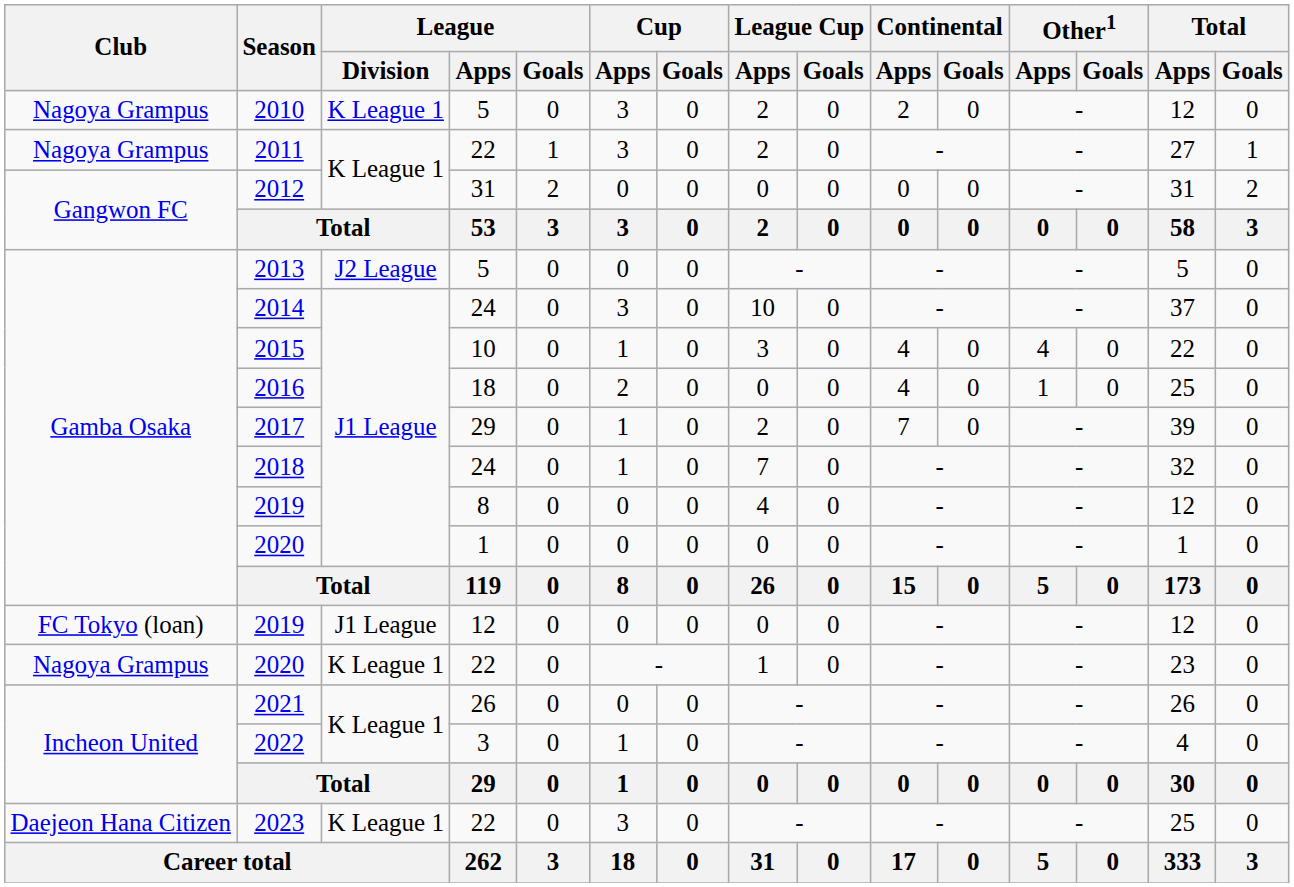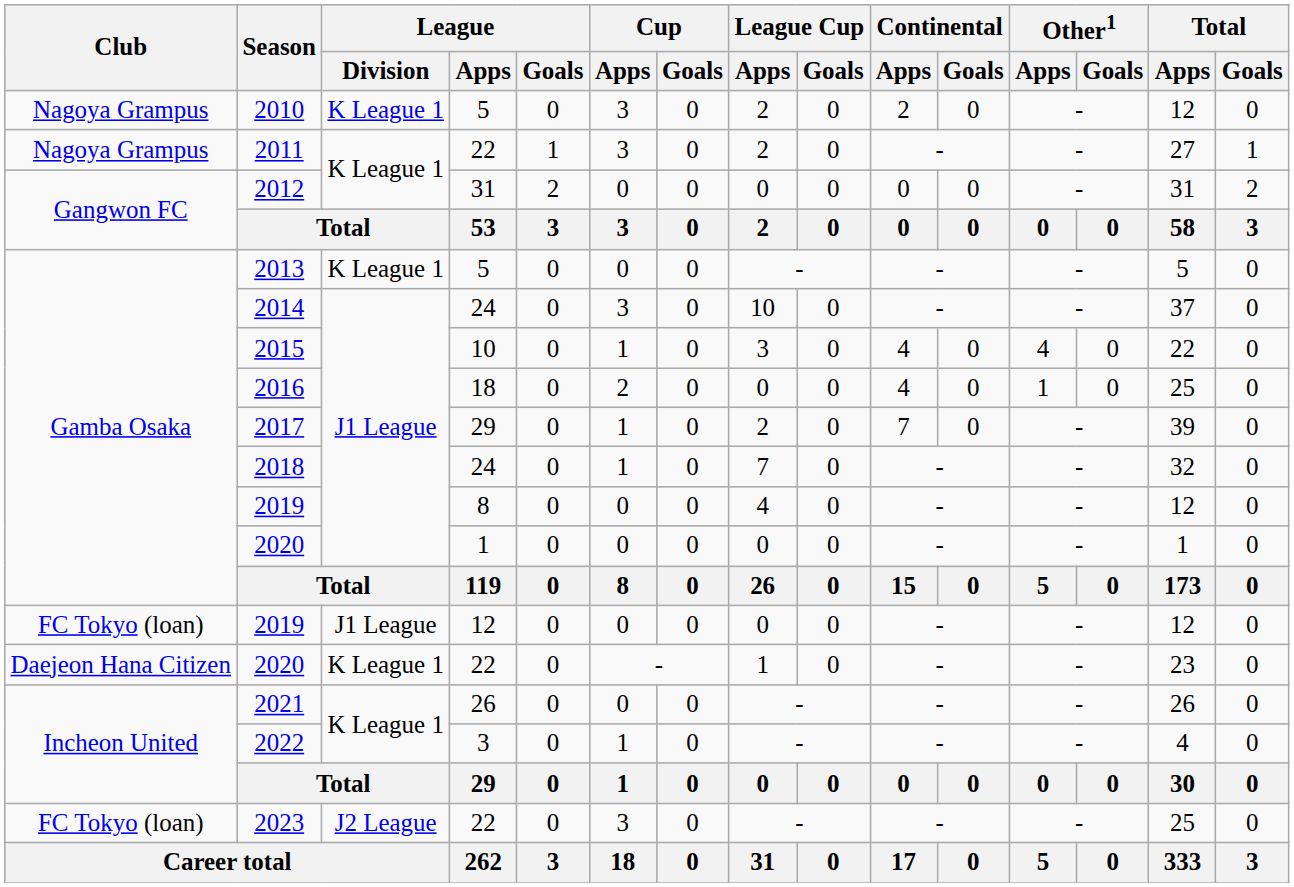 <table class="wikitable" style="text-align:center">
 <tr>
 <th rowspan=2>Club</th>
 <th rowspan=2>Season</th>
 <th colspan=3>League</th>
 <th colspan=2>Cup</th>
 <th colspan=2>League Cup</th>
 <th colspan=2>Continental</th>
 <th colspan=2>Other<sup>1</sup></th>
 <th colspan=2>Total</th>
 </tr>
 <tr>
 <th>Division</th>
 <th>Apps</th>
 <th>Goals</th>
 <th>Apps</th>
 <th>Goals</th>
 <th>Apps</th>
 <th>Goals</th>
 <th>Apps</th>
 <th>Goals</th>
 <th>Apps</th>
 <th>Goals</th>
 <th>Apps</th>
 <th>Goals</th>
 </tr>
 <tr>
 <td><a href='#'>Nagoya Grampus</a></td>
 <td><a href='#'>2010</a></td>
 <td><a href='#'>K League 1</a></td>
 <td>5</td>
 <td>0</td>
 <td>3</td>
 <td>0</td>
 <td>2</td>
 <td>0</td>
 <td>2</td>
 <td>0</td>
 <td colspan="2">-</td>
 <td>12</td>
 <td>0</td>
 </tr>
 <tr>
 <td><a href='#'>Nagoya Grampus</a></td>
 <td><a href='#'>2011</a></td>
 <td rowspan=2>K League 1</td>
 <td>22</td>
 <td>1</td>
 <td>3</td>
 <td>0</td>
 <td>2</td>
 <td>0</td>
 <td colspan=2>-</td>
 <td colspan="2">-</td>
 <td>27</td>
 <td>1</td>
 </tr>
 <tr>
 <td rowspan=2><a href='#'>Gangwon FC</a></td>
 <td><a href='#'>2012</a></td>
 <td>31</td>
 <td>2</td>
 <td>0</td>
 <td>0</td>
 <td>0</td>
 <td>0</td>
 <td>0</td>
 <td>0</td>
 <td colspan="2">-</td>
 <td>31</td>
 <td>2</td>
 </tr>
 <tr>
 <th colspan=2>Total</th>
 <th>53</th>
 <th>3</th>
 <th>3</th>
 <th>0</th>
 <th>2</th>
 <th>0</th>
 <th>0</th>
 <th>0</th>
 <th>0</th>
 <th>0</th>
 <th>58</th>
 <th>3</th>
 </tr>
 <tr>
 <td rowspan=9><a href='#'>Gamba Osaka</a></td>
 <td><a href='#'>2013</a></td>
-<td><a href='#'>J2 League</a></td>
+<td>K League 1</td>
 <td>5</td>
 <td>0</td>
 <td>0</td>
 <td>0</td>
 <td colspan="2">-</td>
 <td colspan="2">-</td>
 <td colspan="2">-</td>
 <td>5</td>
 <td>0</td>
 </tr>
 <tr>
 <td><a href='#'>2014</a></td>
 <td rowspan=7><a href='#'>J1 League</a></td>
 <td>24</td>
 <td>0</td>
 <td>3</td>
 <td>0</td>
 <td>10</td>
 <td>0</td>
 <td colspan="2">-</td>
 <td colspan="2">-</td>
 <td>37</td>
 <td>0</td>
 </tr>
 <tr>
 <td><a href='#'>2015</a></td>
 <td>10</td>
 <td>0</td>
 <td>1</td>
 <td>0</td>
 <td>3</td>
 <td>0</td>
 <td>4</td>
 <td>0</td>
 <td>4</td>
 <td>0</td>
 <td>22</td>
 <td>0</td>
 </tr>
 <tr>
 <td><a href='#'>2016</a></td>
 <td>18</td>
 <td>0</td>
 <td>2</td>
 <td>0</td>
 <td>0</td>
 <td>0</td>
 <td>4</td>
 <td>0</td>
 <td>1</td>
 <td>0</td>
 <td>25</td>
 <td>0</td>
 </tr>
 <tr>
 <td><a href='#'>2017</a></td>
 <td>29</td>
 <td>0</td>
 <td>1</td>
 <td>0</td>
 <td>2</td>
 <td>0</td>
 <td>7</td>
 <td>0</td>
 <td colspan="2">-</td>
 <td>39</td>
 <td>0</td>
 </tr>
 <tr>
 <td><a href='#'>2018</a></td>
 <td>24</td>
 <td>0</td>
 <td>1</td>
 <td>0</td>
 <td>7</td>
 <td>0</td>
 <td colspan="2">-</td>
 <td colspan="2">-</td>
 <td>32</td>
 <td>0</td>
 </tr>
 <tr>
 <td><a href='#'>2019</a></td>
 <td>8</td>
 <td>0</td>
 <td>0</td>
 <td>0</td>
 <td>4</td>
 <td>0</td>
 <td colspan="2">-</td>
 <td colspan="2">-</td>
 <td>12</td>
 <td>0</td>
 </tr>
 <tr>
 <td><a href='#'>2020</a></td>
 <td>1</td>
 <td>0</td>
 <td>0</td>
 <td>0</td>
 <td>0</td>
 <td>0</td>
 <td colspan="2">-</td>
 <td colspan="2">-</td>
 <td>1</td>
 <td>0</td>
 </tr>
 <tr>
 <th colspan=2>Total</th>
 <th>119</th>
 <th>0</th>
 <th>8</th>
 <th>0</th>
 <th>26</th>
 <th>0</th>
 <th>15</th>
 <th>0</th>
 <th>5</th>
 <th>0</th>
 <th>173</th>
 <th>0</th>
 </tr>
 <tr>
 <td><a href='#'>FC Tokyo</a> (loan)</td>
 <td><a href='#'>2019</a></td>
 <td>J1 League</td>
 <td>12</td>
 <td>0</td>
 <td>0</td>
 <td>0</td>
 <td>0</td>
 <td>0</td>
 <td colspan="2">-</td>
 <td colspan="2">-</td>
 <td>12</td>
 <td>0</td>
 </tr>
 <tr>
-<td><a href='#'>Nagoya Grampus</a></td>
+<td><a href='#'>Daejeon Hana Citizen</a></td>
 <td><a href='#'>2020</a></td>
 <td>K League 1</td>
 <td>22</td>
 <td>0</td>
 <td colspan="2">-</td>
 <td>1</td>
 <td>0</td>
 <td colspan="2">-</td>
 <td colspan="2">-</td>
 <td>23</td>
 <td>0</td>
 </tr>
 <tr>
 <td rowspan=3><a href='#'>Incheon United</a></td>
 <td><a href='#'>2021</a></td>
 <td rowspan=2>K League 1</td>
 <td>26</td>
 <td>0</td>
 <td>0</td>
 <td>0</td>
 <td colspan="2">-</td>
 <td colspan="2">-</td>
 <td colspan="2">-</td>
 <td>26</td>
 <td>0</td>
 </tr>
 <tr>
 <td><a href='#'>2022</a></td>
 <td>3</td>
 <td>0</td>
 <td>1</td>
 <td>0</td>
 <td colspan="2">-</td>
 <td colspan="2">-</td>
 <td colspan="2">-</td>
 <td>4</td>
 <td>0</td>
 </tr>
 <tr>
 <th colspan=2>Total</th>
 <th>29</th>
 <th>0</th>
 <th>1</th>
 <th>0</th>
 <th>0</th>
 <th>0</th>
 <th>0</th>
 <th>0</th>
 <th>0</th>
 <th>0</th>
 <th>30</th>
 <th>0</th>
 </tr>
 <tr>
-<td><a href='#'>Daejeon Hana Citizen</a></td>
+<td><a href='#'>FC Tokyo</a> (loan)</td>
 <td><a href='#'>2023</a></td>
-<td>K League 1</td>
+<td><a href='#'>J2 League</a></td>
 <td>22</td>
 <td>0</td>
 <td>3</td>
 <td>0</td>
 <td colspan="2">-</td>
 <td colspan="2">-</td>
 <td colspan="2">-</td>
 <td>25</td>
 <td>0</td>
 </tr>
 <tr>
 <th colspan=3>Career total</th>
 <th>262</th>
 <th>3</th>
 <th>18</th>
 <th>0</th>
 <th>31</th>
 <th>0</th>
 <th>17</th>
 <th>0</th>
 <th>5</th>
 <th>0</th>
 <th>333</th>
 <th>3</th>
 </tr>
 </table>
